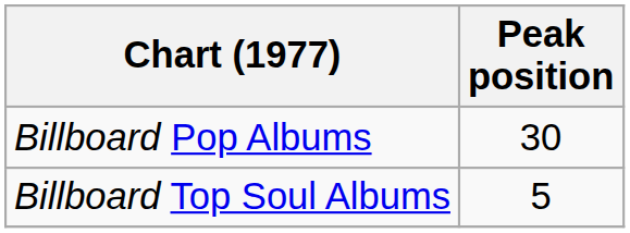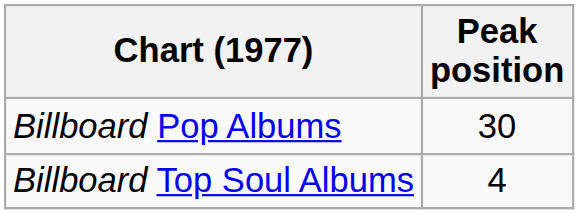 <table class="wikitable">
 <tr>
 <th>Chart (1977)</th>
 <th>Peak<br>position</th>
 </tr>
 <tr>
 <td><em>Billboard</em> <a href='#'>Pop Albums</a></td>
 <td align=center>30</td>
 </tr>
 <tr>
 <td><em>Billboard</em> <a href='#'>Top Soul Albums</a></td>
-<td align=center>5</td>
+<td align=center>4</td>
 </tr>
 <tr>
 </tr>
 </table>
